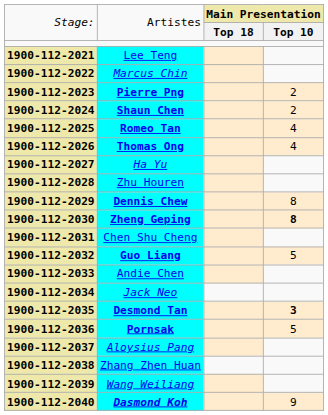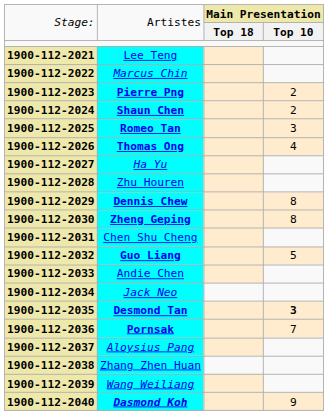 <table class="wikitable">
 <tr>
 <td colspan=1 align="right" rowspan="2"><em>Stage:</em></td>
 <td rowspan=2 align="right">Artistes</td>
 <td colspan=3 bgcolor="palegoldenrod" color="gold" align="center"><strong>Main Presentation</strong></td>
 </tr>
 <tr>
 <th align="center">Top 18</th>
 <th align="center">Top 10</th>
 </tr>
 <tr>
 <td colspan="4"><div></div></td>
 </tr>
 <tr>
 <td bgcolor="palegoldenrod" align="center"><strong>1900-112-2021</strong></td>
 <td bgcolor="cyan" align="center"><a href='#'>Lee Teng</a></td>
 <td bgcolor=#FFEBCD align="center"></td>
 <td></td>
 </tr>
 <tr>
 <td bgcolor="palegoldenrod" align="center"><strong>1900-112-2022</strong></td>
 <td bgcolor="cyan" align="center"><em><a href='#'>Marcus Chin</a></em></td>
 <td bgcolor=#FFEBCD align="center"></td>
 <td></td>
 </tr>
 <tr>
 <td bgcolor="palegoldenrod" align="center"><strong>1900-112-2023</strong></td>
 <td bgcolor="cyan" align="center"><strong><a href='#'>Pierre Png</a></strong></td>
 <td bgcolor=#FFEBCD align="center"></td>
 <td bgcolor=#FFEBCD align="center">2</td>
 </tr>
 <tr>
 <td bgcolor="palegoldenrod" align="center"><strong>1900-112-2024</strong></td>
 <td bgcolor="cyan" align="center"><strong><a href='#'>Shaun Chen</a></strong></td>
 <td bgcolor=#FFEBCD align="center"></td>
 <td bgcolor=#FFEBCD align="center">2</td>
 </tr>
 <tr>
 <td bgcolor="palegoldenrod" align="center"><strong>1900-112-2025</strong></td>
 <td bgcolor="cyan" align="center"><strong><a href='#'>Romeo Tan</a></strong></td>
 <td bgcolor=#FFEBCD align="center"></td>
-<td bgcolor=#FFEBCD align="center">4</td>
+<td bgcolor=#FFEBCD align="center">3</td>
 </tr>
 <tr>
 <td bgcolor="palegoldenrod" align="center"><strong>1900-112-2026</strong></td>
 <td bgcolor="cyan" align="center"><strong><a href='#'>Thomas Ong</a></strong></td>
 <td bgcolor=#FFEBCD align="center"></td>
 <td bgcolor=#FFEBCD align="center">4</td>
 </tr>
 <tr>
 <td bgcolor="palegoldenrod" align="center"><strong>1900-112-2027</strong></td>
 <td bgcolor="cyan" align="center"><em><a href='#'>Ha Yu</a></em></td>
 <td bgcolor=#FFEBCD align="center"></td>
 <td></td>
 </tr>
 <tr>
 <td bgcolor="palegoldenrod" align="center"><strong>1900-112-2028</strong></td>
 <td bgcolor="cyan" align="center"><a href='#'>Zhu Houren</a></td>
 <td bgcolor=#FFEBCD align="center"></td>
 <td></td>
 </tr>
 <tr>
 <td bgcolor="palegoldenrod" align="center"><strong>1900-112-2029</strong></td>
 <td bgcolor="cyan" align="center"><strong><a href='#'>Dennis Chew</a></strong></td>
 <td bgcolor=#FFEBCD align="center"></td>
 <td bgcolor=#FFEBCD align="center">8</td>
 </tr>
 <tr>
 <td bgcolor="palegoldenrod" align="center"><strong>1900-112-2030</strong></td>
 <td bgcolor="cyan" align="center"><strong><a href='#'>Zheng Geping</a></strong></td>
 <td bgcolor=#FFEBCD align="center"></td>
-<td bgcolor=#FFEBCD align="center"><strong>8</strong></td>
+<td bgcolor=#FFEBCD align="center">8</td>
 </tr>
 <tr>
 <td bgcolor="palegoldenrod" align="center"><strong>1900-112-2031</strong></td>
 <td bgcolor="cyan" align="center"><a href='#'>Chen Shu Cheng</a></td>
 <td bgcolor=#FFEBCD align="center"></td>
 <td></td>
 </tr>
 <tr>
 <td bgcolor="palegoldenrod" align="center"><strong>1900-112-2032</strong></td>
 <td bgcolor="cyan" align="center"><strong><a href='#'>Guo Liang</a></strong></td>
 <td bgcolor=#FFEBCD align="center"></td>
 <td bgcolor=#FFEBCD align="center">5</td>
 </tr>
 <tr>
 <td bgcolor="palegoldenrod" align="center"><strong>1900-112-2033</strong></td>
 <td bgcolor="cyan" align="center"><a href='#'>Andie Chen</a></td>
 <td bgcolor=#FFEBCD align="center"></td>
 <td></td>
 </tr>
 <tr>
 <td bgcolor="palegoldenrod" align="center"><strong>1900-112-2034</strong></td>
 <td bgcolor="cyan" align="center"><em><a href='#'>Jack Neo</a></em></td>
 <td></td>
 <td></td>
 </tr>
 <tr>
 <td bgcolor="palegoldenrod" align="center"><strong>1900-112-2035</strong></td>
 <td bgcolor="cyan" align="center"><strong><a href='#'>Desmond Tan</a></strong></td>
 <td bgcolor=#FFEBCD align="center"></td>
 <td bgcolor=#FFEBCD align="center"><strong>3</strong></td>
 </tr>
 <tr>
 <td bgcolor="palegoldenrod" align="center"><strong>1900-112-2036</strong></td>
 <td bgcolor="cyan" align="center"><strong><a href='#'>Pornsak</a></strong></td>
 <td bgcolor=#FFEBCD align="center"></td>
-<td bgcolor=#FFEBCD align="center">5</td>
+<td bgcolor=#FFEBCD align="center">7</td>
 </tr>
 <tr>
 <td bgcolor="palegoldenrod" align="center"><strong>1900-112-2037</strong></td>
 <td bgcolor="cyan" align="center"><em><a href='#'>Aloysius Pang</a></em></td>
 <td bgcolor=#FFEBCD align="center"></td>
 <td></td>
 </tr>
 <tr>
 <td bgcolor="palegoldenrod" align="center"><strong>1900-112-2038</strong></td>
 <td bgcolor="cyan" align="center"><a href='#'>Zhang Zhen Huan</a></td>
 <td></td>
 <td></td>
 </tr>
 <tr>
 <td bgcolor="palegoldenrod" align="center"><strong>1900-112-2039</strong></td>
 <td bgcolor="cyan" align="center"><em><a href='#'>Wang Weiliang</a></em></td>
 <td bgcolor=#FFEBCD align="center"></td>
 <td></td>
 </tr>
 <tr>
 <td bgcolor="palegoldenrod" align="center"><strong>1900-112-2040</strong></td>
 <td bgcolor="cyan" align="center"><strong><em><a href='#'>Dasmond Koh</a></em></strong></td>
 <td bgcolor=#FFEBCD align="center"></td>
 <td bgcolor=#FFEBCD align="center">9</td>
 </tr>
 </table>
